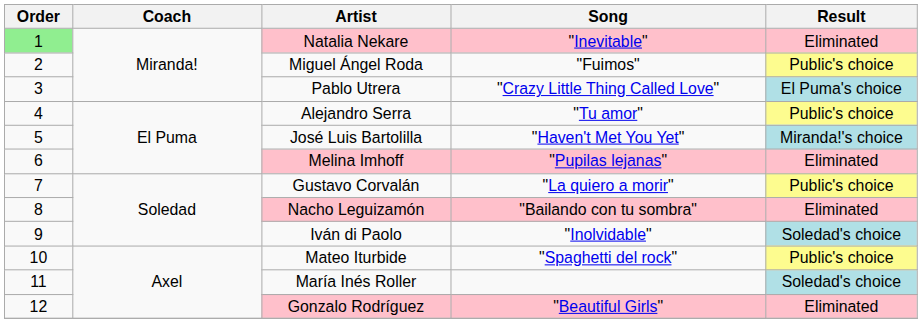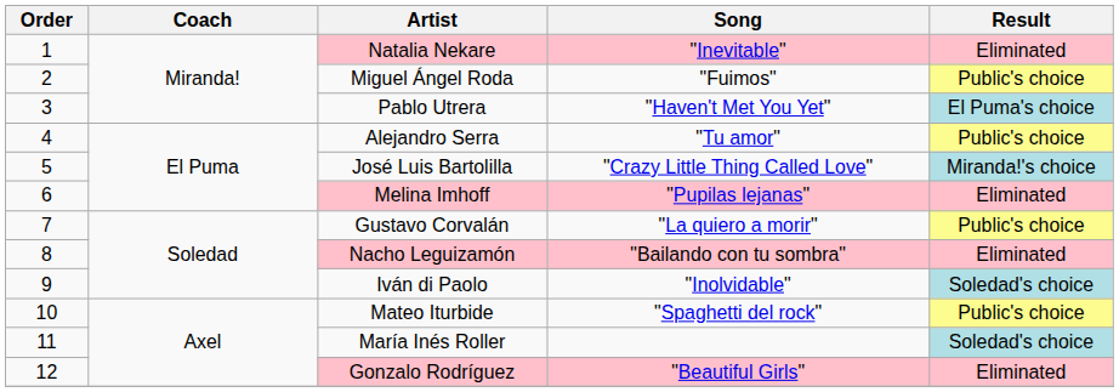 <table class="wikitable" style="text-align:center; line-height:17px; width:73%;">
 <tr>
 <th width="05%">Order</th>
 <th width="15%">Coach</th>
 <th width="15%">Artist</th>
 <th width="25%">Song</th>
 <th width="12%">Result</th>
 </tr>
 <tr>
-<td style="background: lightgreen;">1</td>
+<td>1</td>
 <td rowspan="3">Miranda!</td>
 <td style="background:pink;">Natalia Nekare</td>
 <td style="background:pink;">"<a href='#'>Inevitable</a>"</td>
 <td style="background:pink;">Eliminated</td>
 </tr>
 <tr>
 <td>2</td>
 <td>Miguel Ángel Roda</td>
 <td>"Fuimos"</td>
 <td style="background:#fdfc8f;">Public's choice</td>
 </tr>
 <tr>
 <td>3</td>
 <td>Pablo Utrera</td>
-<td>"<a href='#'>Crazy Little Thing Called Love</a>"</td>
+<td>"<a href='#'>Haven't Met You Yet</a>"</td>
 <td style="background:#B0E0E6;">El Puma's choice</td>
 </tr>
 <tr>
 <td>4</td>
 <td rowspan="3">El Puma</td>
 <td>Alejandro Serra</td>
 <td>"<a href='#'>Tu amor</a>"</td>
 <td style="background:#fdfc8f;">Public's choice</td>
 </tr>
 <tr>
 <td>5</td>
 <td>José Luis Bartolilla</td>
-<td>"<a href='#'>Haven't Met You Yet</a>"</td>
+<td>"<a href='#'>Crazy Little Thing Called Love</a>"</td>
 <td style="background:#B0E0E6;">Miranda!'s choice</td>
 </tr>
 <tr>
 <td>6</td>
 <td style="background:pink;">Melina Imhoff</td>
 <td style="background:pink;">"<a href='#'>Pupilas lejanas</a>"</td>
 <td style="background:pink;">Eliminated</td>
 </tr>
 <tr>
 <td>7</td>
 <td rowspan="3">Soledad</td>
 <td>Gustavo Corvalán</td>
 <td>"<a href='#'>La quiero a morir</a>"</td>
 <td style="background:#fdfc8f;">Public's choice</td>
 </tr>
 <tr>
 <td>8</td>
 <td style="background:pink;">Nacho Leguizamón</td>
 <td style="background:pink;">"Bailando con tu sombra"</td>
 <td style="background:pink;">Eliminated</td>
 </tr>
 <tr>
 <td>9</td>
 <td>Iván di Paolo</td>
 <td>"<a href='#'>Inolvidable</a>"</td>
 <td style="background:#B0E0E6;">Soledad's choice</td>
 </tr>
 <tr>
 <td>10</td>
 <td rowspan="3">Axel</td>
 <td>Mateo Iturbide</td>
 <td>"<a href='#'>Spaghetti del rock</a>"</td>
 <td style="background:#fdfc8f;">Public's choice</td>
 </tr>
 <tr>
 <td>11</td>
 <td>María Inés Roller</td>
 <td></td>
 <td style="background:#B0E0E6;">Soledad's choice</td>
 </tr>
 <tr>
 <td>12</td>
 <td style="background:pink;">Gonzalo Rodríguez</td>
 <td style="background:pink;">"<a href='#'>Beautiful Girls</a>"</td>
 <td style="background:pink;">Eliminated</td>
 </tr>
 <tr>
 </tr>
 </table>
